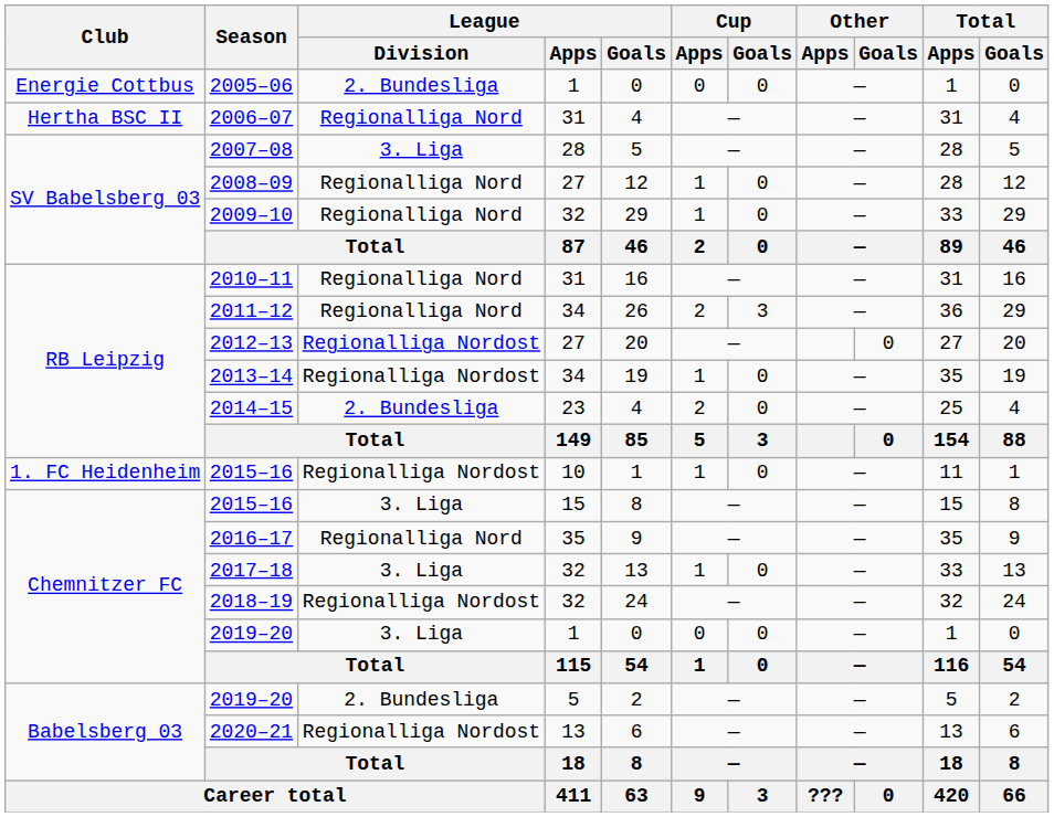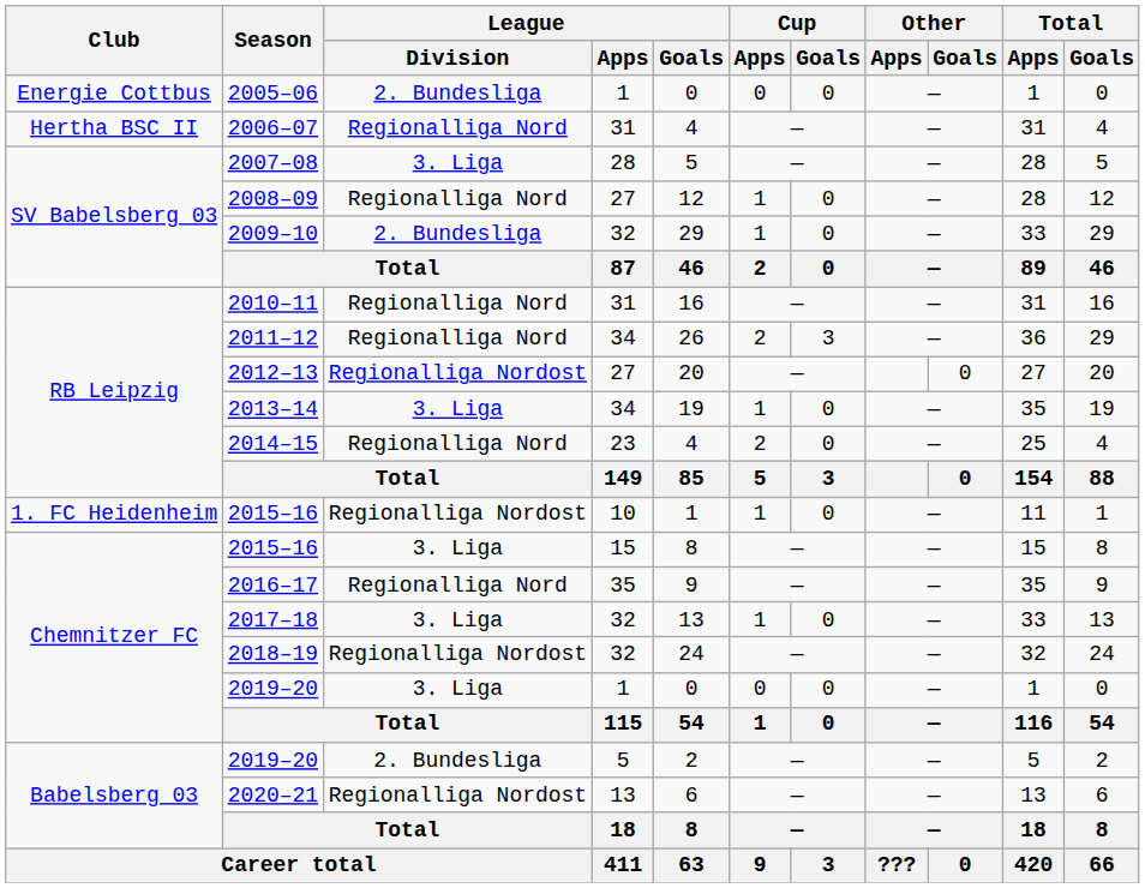 <table class="wikitable" style="text-align:center">
 <tr>
 <th rowspan="2">Club</th>
 <th rowspan="2">Season</th>
 <th colspan="3">League</th>
 <th colspan="2">Cup</th>
 <th colspan="2">Other</th>
 <th colspan="2">Total</th>
 </tr>
 <tr>
 <th>Division</th>
 <th>Apps</th>
 <th>Goals</th>
 <th>Apps</th>
 <th>Goals</th>
 <th>Apps</th>
 <th>Goals</th>
 <th>Apps</th>
 <th>Goals</th>
 </tr>
 <tr>
 <td><a href='#'>Energie Cottbus</a></td>
 <td><a href='#'>2005–06</a></td>
 <td><a href='#'>2. Bundesliga</a></td>
 <td>1</td>
 <td>0</td>
 <td>0</td>
 <td>0</td>
 <td colspan="2">—</td>
 <td>1</td>
 <td>0</td>
 </tr>
 <tr>
 <td><a href='#'>Hertha BSC II</a></td>
 <td><a href='#'>2006–07</a></td>
 <td><a href='#'>Regionalliga Nord</a></td>
 <td>31</td>
 <td>4</td>
 <td colspan="2">—</td>
 <td colspan="2">—</td>
 <td>31</td>
 <td>4</td>
 </tr>
 <tr>
 <td rowspan="4"><a href='#'>SV Babelsberg 03</a></td>
 <td><a href='#'>2007–08</a></td>
 <td><a href='#'>3. Liga</a></td>
 <td>28</td>
 <td>5</td>
 <td colspan="2">—</td>
 <td colspan="2">—</td>
 <td>28</td>
 <td>5</td>
 </tr>
 <tr>
 <td><a href='#'>2008–09</a></td>
 <td>Regionalliga Nord</td>
 <td>27</td>
 <td>12</td>
 <td>1</td>
 <td>0</td>
 <td colspan="2">—</td>
 <td>28</td>
 <td>12</td>
 </tr>
 <tr>
 <td><a href='#'>2009–10</a></td>
-<td>Regionalliga Nord</td>
+<td><a href='#'>2. Bundesliga</a></td>
 <td>32</td>
 <td>29</td>
 <td>1</td>
 <td>0</td>
 <td colspan="2">—</td>
 <td>33</td>
 <td>29</td>
 </tr>
 <tr>
 <th colspan="2">Total</th>
 <th>87</th>
 <th>46</th>
 <th>2</th>
 <th>0</th>
 <th colspan="2">—</th>
 <th>89</th>
 <th>46</th>
 </tr>
 <tr>
 <td rowspan="6"><a href='#'>RB Leipzig</a></td>
 <td><a href='#'>2010–11</a></td>
 <td>Regionalliga Nord</td>
 <td>31</td>
 <td>16</td>
 <td colspan="2">—</td>
 <td colspan="2">—</td>
 <td>31</td>
 <td>16</td>
 </tr>
 <tr>
 <td><a href='#'>2011–12</a></td>
 <td>Regionalliga Nord</td>
 <td>34</td>
 <td>26</td>
 <td>2</td>
 <td>3</td>
 <td colspan="2">—</td>
 <td>36</td>
 <td>29</td>
 </tr>
 <tr>
 <td><a href='#'>2012–13</a></td>
 <td><a href='#'>Regionalliga Nordost</a></td>
 <td>27</td>
 <td>20</td>
 <td colspan="2">—</td>
 <td></td>
 <td>0</td>
 <td>27</td>
 <td>20</td>
 </tr>
 <tr>
 <td><a href='#'>2013–14</a></td>
-<td>Regionalliga Nordost</td>
+<td><a href='#'>3. Liga</a></td>
 <td>34</td>
 <td>19</td>
 <td>1</td>
 <td>0</td>
 <td colspan="2">—</td>
 <td>35</td>
 <td>19</td>
 </tr>
 <tr>
 <td><a href='#'>2014–15</a></td>
-<td><a href='#'>2. Bundesliga</a></td>
+<td>Regionalliga Nord</td>
 <td>23</td>
 <td>4</td>
 <td>2</td>
 <td>0</td>
 <td colspan="2">—</td>
 <td>25</td>
 <td>4</td>
 </tr>
 <tr>
 <th colspan="2">Total</th>
 <th>149</th>
 <th>85</th>
 <th>5</th>
 <th>3</th>
 <th></th>
 <th>0</th>
 <th>154</th>
 <th>88</th>
 </tr>
 <tr>
 <td><a href='#'>1. FC Heidenheim</a></td>
 <td><a href='#'>2015–16</a></td>
 <td>Regionalliga Nordost</td>
 <td>10</td>
 <td>1</td>
 <td>1</td>
 <td>0</td>
 <td colspan="2">—</td>
 <td>11</td>
 <td>1</td>
 </tr>
 <tr>
 <td rowspan="6"><a href='#'>Chemnitzer FC</a></td>
 <td><a href='#'>2015–16</a></td>
 <td>3. Liga</td>
 <td>15</td>
 <td>8</td>
 <td colspan="2">—</td>
 <td colspan="2">—</td>
 <td>15</td>
 <td>8</td>
 </tr>
 <tr>
 <td><a href='#'>2016–17</a></td>
 <td>Regionalliga Nord</td>
 <td>35</td>
 <td>9</td>
 <td colspan="2">—</td>
 <td colspan="2">—</td>
 <td>35</td>
 <td>9</td>
 </tr>
 <tr>
 <td><a href='#'>2017–18</a></td>
 <td>3. Liga</td>
 <td>32</td>
 <td>13</td>
 <td>1</td>
 <td>0</td>
 <td colspan="2">—</td>
 <td>33</td>
 <td>13</td>
 </tr>
 <tr>
 <td><a href='#'>2018–19</a></td>
 <td>Regionalliga Nordost</td>
 <td>32</td>
 <td>24</td>
 <td colspan="2">—</td>
 <td colspan="2">—</td>
 <td>32</td>
 <td>24</td>
 </tr>
 <tr>
 <td><a href='#'>2019–20</a></td>
 <td>3. Liga</td>
 <td>1</td>
 <td>0</td>
 <td>0</td>
 <td>0</td>
 <td colspan="2">—</td>
 <td>1</td>
 <td>0</td>
 </tr>
 <tr>
 <th colspan="2">Total</th>
 <th>115</th>
 <th>54</th>
 <th>1</th>
 <th>0</th>
 <th colspan="2">—</th>
 <th>116</th>
 <th>54</th>
 </tr>
 <tr>
 <td rowspan="3"><a href='#'>Babelsberg 03</a></td>
 <td><a href='#'>2019–20</a></td>
 <td>2. Bundesliga</td>
 <td>5</td>
 <td>2</td>
 <td colspan="2">—</td>
 <td colspan="2">—</td>
 <td>5</td>
 <td>2</td>
 </tr>
 <tr>
 <td><a href='#'>2020–21</a></td>
 <td>Regionalliga Nordost</td>
 <td>13</td>
 <td>6</td>
 <td colspan="2">—</td>
 <td colspan="2">—</td>
 <td>13</td>
 <td>6</td>
 </tr>
 <tr>
 <th colspan="2">Total</th>
 <th>18</th>
 <th>8</th>
 <th colspan="2">—</th>
 <th colspan="2">—</th>
 <th>18</th>
 <th>8</th>
 </tr>
 <tr>
 <th colspan="3">Career total</th>
 <th>411</th>
 <th>63</th>
 <th>9</th>
 <th>3</th>
 <th>???</th>
 <th>0</th>
 <th>420</th>
 <th>66</th>
 </tr>
 </table>
